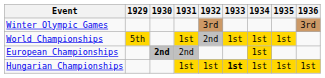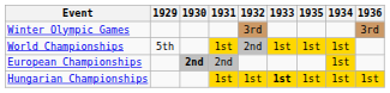 <table class="wikitable">
 <tr>
 <th>Event</th>
 <th>1929</th>
 <th>1930</th>
 <th>1931</th>
 <th>1932</th>
 <th>1933</th>
+<th>1935</th>
 <th>1934</th>
-<th>1935</th>
 <th>1936</th>
 </tr>
 <tr>
 <td><a href='#'>Winter Olympic Games</a></td>
 <td></td>
 <td></td>
 <td></td>
 <td align="center" bgcolor="#cc9966">3rd</td>
 <td></td>
 <td></td>
 <td></td>
 <td align="center" bgcolor="#cc9966">3rd</td>
 </tr>
 <tr>
 <td><a href='#'>World Championships</a></td>
-<td align="center" style="background: gold;">5th</td>
+<td align="center">5th</td>
 <td></td>
 <td align="center" bgcolor="gold">1st</td>
 <td align="center" bgcolor="silver">2nd</td>
 <td align="center" bgcolor="gold">1st</td>
 <td align="center" bgcolor="gold">1st</td>
 <td align="center" bgcolor="gold">1st</td>
 <td></td>
 </tr>
 <tr>
 <td><a href='#'>European Championships</a></td>
 <td></td>
 <td align="center" bgcolor="silver"><strong>2nd</strong></td>
 <td align="center" bgcolor="silver">2nd</td>
 <td></td>
 <td></td>
+<td></td>
 <td align="center" bgcolor="gold">1st</td>
-<td></td>
 <td></td>
 </tr>
 <tr>
 <td><a href='#'>Hungarian Championships</a></td>
 <td></td>
 <td></td>
 <td align="center" bgcolor="gold">1st</td>
 <td align="center" bgcolor="gold">1st</td>
 <td align="center" bgcolor="gold"><strong>1st</strong></td>
 <td align="center" bgcolor="gold">1st</td>
 <td align="center" bgcolor="gold">1st</td>
 <td align="center" bgcolor="gold">1st</td>
 </tr>
 </table>
